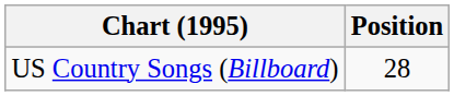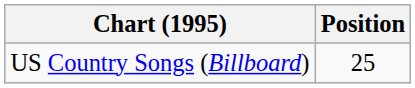 <table class="wikitable sortable">
 <tr>
 <th scope="col">Chart (1995)</th>
 <th scope="col">Position</th>
 </tr>
 <tr>
 <td>US <a href='#'>Country Songs</a> (<em><a href='#'>Billboard</a></em>)</td>
-<td align="center">28</td>
+<td align="center">25</td>
 </tr>
 </table>
